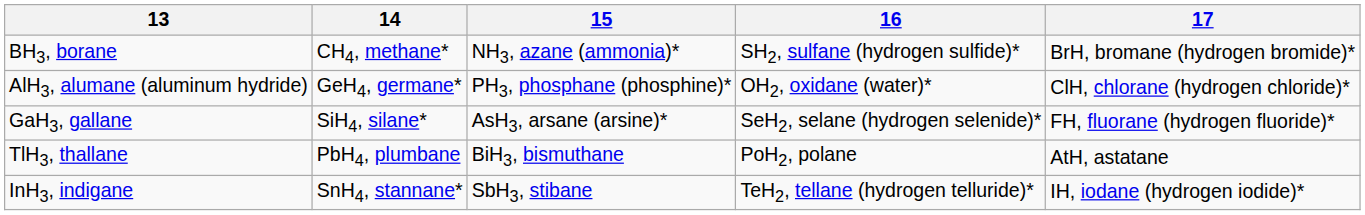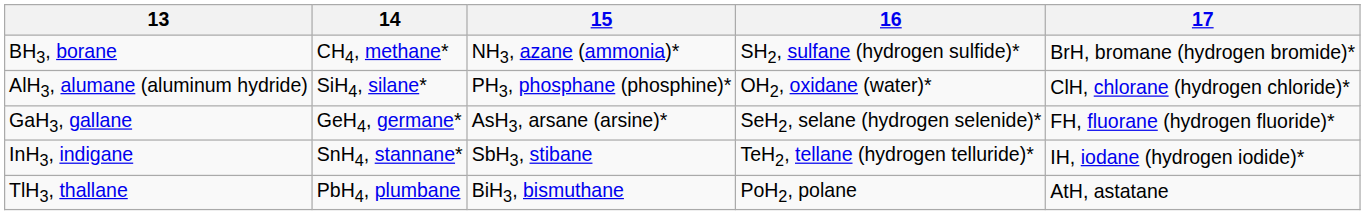 <table class="wikitable">
 <tr>
 <th>13</th>
 <th>14</th>
 <th><a href='#'>15</a></th>
 <th><a href='#'>16</a></th>
 <th><a href='#'>17</a></th>
 </tr>
 <tr>
 <td>BH<sub>3</sub>, <a href='#'>borane</a></td>
 <td>CH<sub>4</sub>, <a href='#'>methane</a>*</td>
 <td>NH<sub>3</sub>, <a href='#'>azane</a> (<a href='#'>ammonia</a>)*</td>
 <td>SH<sub>2</sub>, <a href='#'>sulfane</a> (hydrogen sulfide)*</td>
 <td>BrH, bromane (hydrogen bromide)*</td>
 </tr>
 <tr>
 <td>AlH<sub>3</sub>, <a href='#'>alumane</a> (aluminum hydride)</td>
-<td>GeH<sub>4</sub>, <a href='#'>germane</a>*</td>
+<td>SiH<sub>4</sub>, <a href='#'>silane</a>*</td>
 <td>PH<sub>3</sub>, <a href='#'>phosphane</a> (phosphine)*</td>
 <td>OH<sub>2</sub>, <a href='#'>oxidane</a> (water)*</td>
 <td>ClH, <a href='#'>chlorane</a> (hydrogen chloride)*</td>
 </tr>
 <tr>
 <td>GaH<sub>3</sub>, <a href='#'>gallane</a></td>
-<td>SiH<sub>4</sub>, <a href='#'>silane</a>*</td>
+<td>GeH<sub>4</sub>, <a href='#'>germane</a>*</td>
 <td>AsH<sub>3</sub>, arsane (arsine)*</td>
 <td>SeH<sub>2</sub>, selane (hydrogen selenide)*</td>
 <td>FH, <a href='#'>fluorane</a> (hydrogen fluoride)*</td>
+</tr>
+<tr>
+<td>InH<sub>3</sub>, <a href='#'>indigane</a></td>
+<td>SnH<sub>4</sub>, <a href='#'>stannane</a>*</td>
+<td>SbH<sub>3</sub>, <a href='#'>stibane</a></td>
+<td>TeH<sub>2</sub>, <a href='#'>tellane</a> (hydrogen telluride)*</td>
+<td>IH, <a href='#'>iodane</a> (hydrogen iodide)*</td>
 </tr>
 <tr>
 <td>TlH<sub>3</sub>, <a href='#'>thallane</a></td>
 <td>PbH<sub>4</sub>, <a href='#'>plumbane</a></td>
 <td>BiH<sub>3</sub>, <a href='#'>bismuthane</a></td>
 <td>PoH<sub>2</sub>, polane</td>
 <td>AtH, astatane</td>
 </tr>
-<tr>
-<td>InH<sub>3</sub>, <a href='#'>indigane</a></td>
-<td>SnH<sub>4</sub>, <a href='#'>stannane</a>*</td>
-<td>SbH<sub>3</sub>, <a href='#'>stibane</a></td>
-<td>TeH<sub>2</sub>, <a href='#'>tellane</a> (hydrogen telluride)*</td>
-<td>IH, <a href='#'>iodane</a> (hydrogen iodide)*</td>
-</tr>
 </table>
